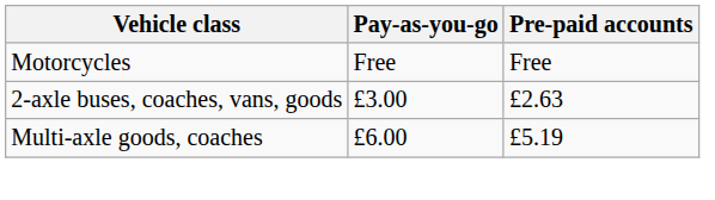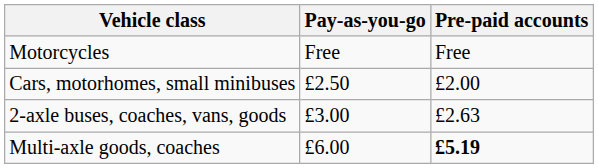 <table class="wikitable plainrowheaders">
 <tr>
 <th scope="col">Vehicle class</th>
 <th scope="col" class="unsortable">Pay-as-you-go</th>
 <th scope="col" class="unsortable">Pre-paid accounts</th>
 </tr>
 <tr>
 <td>Motorcycles</td>
 <td>Free</td>
 <td>Free</td>
 </tr>
 <tr>
+<td>Cars, motorhomes, small minibuses</td>
+<td>£2.50</td>
+<td>£2.00</td>
+</tr>
+<tr>
 <td>2-axle buses, coaches, vans, goods</td>
 <td>£3.00</td>
 <td>£2.63</td>
 </tr>
 <tr>
 <td>Multi-axle goods, coaches</td>
 <td>£6.00</td>
-<td>£5.19</td>
+<td><strong>£5.19</strong></td>
 </tr>
 </table>
